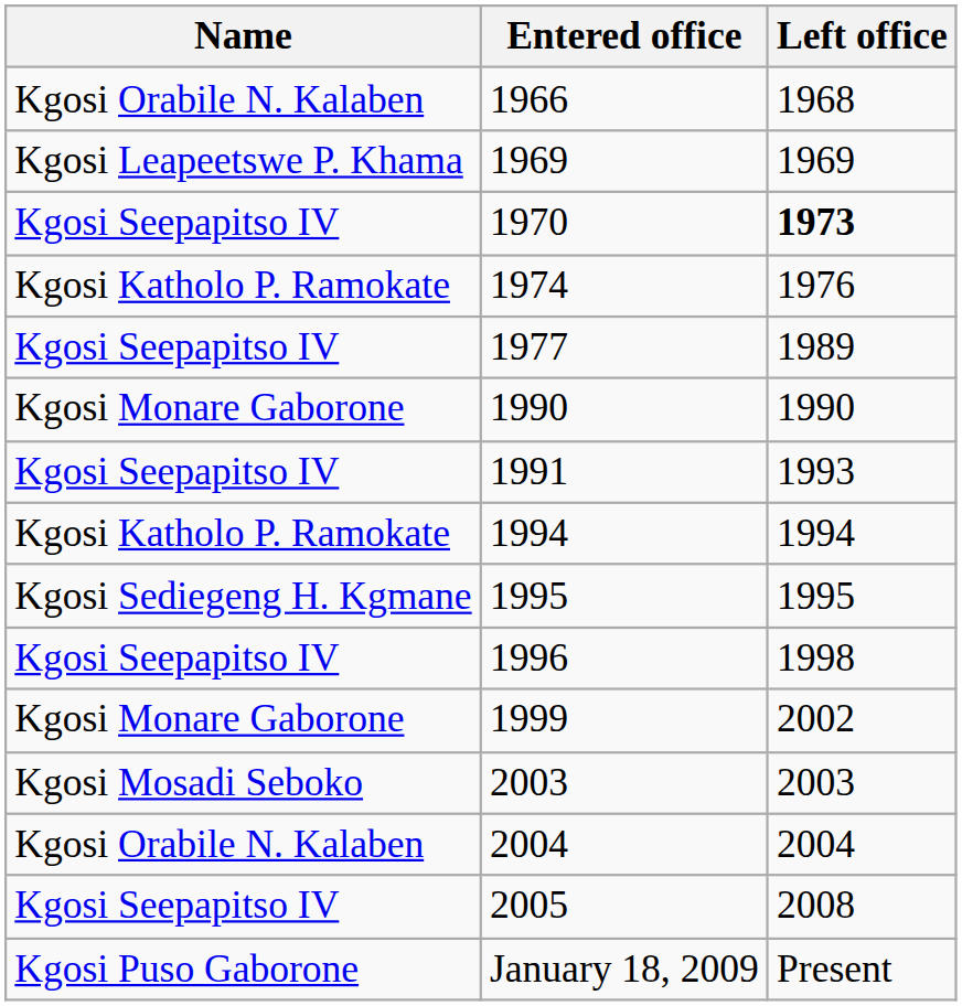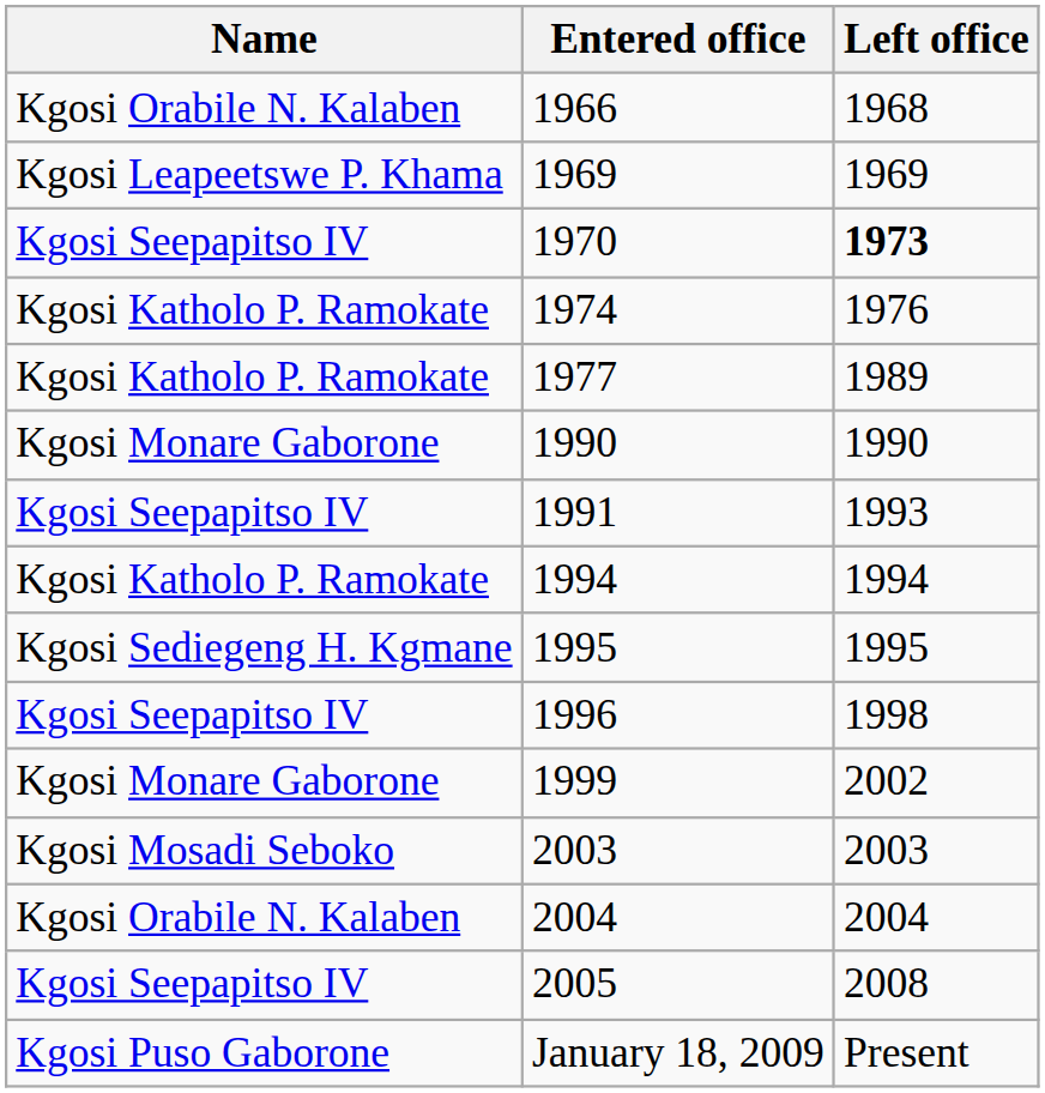 <table class="wikitable">
 <tr>
 <th>Name</th>
 <th>Entered office</th>
 <th>Left office</th>
 </tr>
 <tr>
 <td>Kgosi <a href='#'>Orabile N. Kalaben</a></td>
 <td>1966</td>
 <td>1968</td>
 </tr>
 <tr>
 <td>Kgosi <a href='#'>Leapeetswe P. Khama</a></td>
 <td>1969</td>
 <td>1969</td>
 </tr>
 <tr>
 <td><a href='#'>Kgosi Seepapitso IV</a></td>
 <td>1970</td>
 <td><strong>1973</strong></td>
 </tr>
 <tr>
 <td>Kgosi <a href='#'>Katholo P. Ramokate</a></td>
 <td>1974</td>
 <td>1976</td>
 </tr>
 <tr>
-<td><a href='#'>Kgosi Seepapitso IV</a></td>
+<td>Kgosi <a href='#'>Katholo P. Ramokate</a></td>
 <td>1977</td>
 <td>1989</td>
 </tr>
 <tr>
 <td>Kgosi <a href='#'>Monare Gaborone</a></td>
 <td>1990</td>
 <td>1990</td>
 </tr>
 <tr>
 <td><a href='#'>Kgosi Seepapitso IV</a></td>
 <td>1991</td>
 <td>1993</td>
 </tr>
 <tr>
 <td>Kgosi <a href='#'>Katholo P. Ramokate</a></td>
 <td>1994</td>
 <td>1994</td>
 </tr>
 <tr>
 <td>Kgosi <a href='#'>Sediegeng H. Kgmane</a></td>
 <td>1995</td>
 <td>1995</td>
 </tr>
 <tr>
 <td><a href='#'>Kgosi Seepapitso IV</a></td>
 <td>1996</td>
 <td>1998</td>
 </tr>
 <tr>
 <td>Kgosi <a href='#'>Monare Gaborone</a></td>
 <td>1999</td>
 <td>2002</td>
 </tr>
 <tr>
 <td>Kgosi <a href='#'>Mosadi Seboko</a></td>
 <td>2003</td>
 <td>2003</td>
 </tr>
 <tr>
 <td>Kgosi <a href='#'>Orabile N. Kalaben</a></td>
 <td>2004</td>
 <td>2004</td>
 </tr>
 <tr>
 <td><a href='#'>Kgosi Seepapitso IV</a></td>
 <td>2005</td>
 <td>2008</td>
 </tr>
 <tr>
 <td><a href='#'>Kgosi Puso Gaborone</a></td>
 <td>January 18, 2009</td>
 <td>Present</td>
 </tr>
 </table>
